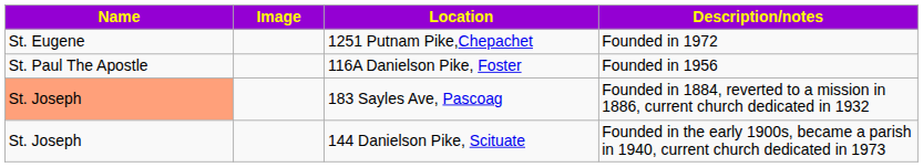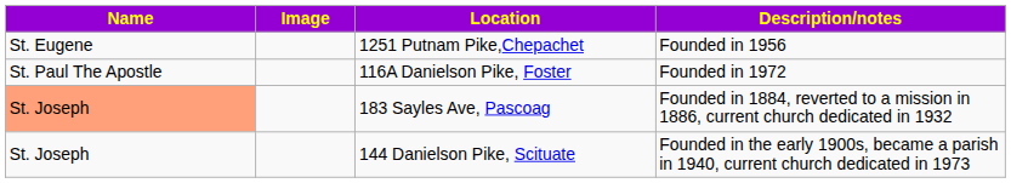 <table class="wikitable sortable" style="width:75%">
 <tr>
 <th style="background:darkviolet; color:yellow;" width="25%"><strong>Name</strong></th>
 <th style="background:darkviolet; color:yellow;" width="10%"><strong>Image</strong></th>
 <th style="background:darkviolet; color:yellow;" width="30%"><strong>Location</strong></th>
 <th style="background:darkviolet; color:yellow;" width="35%"><strong>Description/notes</strong></th>
 </tr>
 <tr>
 <td>St. Eugene</td>
 <td></td>
 <td>1251 Putnam Pike,<a href='#'>Chepachet</a></td>
-<td>Founded in 1972</td>
+<td>Founded in 1956</td>
 </tr>
 <tr>
 <td>St. Paul The Apostle</td>
 <td></td>
 <td>116A Danielson Pike, <a href='#'>Foster</a></td>
-<td>Founded in 1956</td>
+<td>Founded in 1972</td>
 </tr>
 <tr>
 <td style="background: lightsalmon;">St. Joseph</td>
 <td></td>
 <td>183 Sayles Ave, <a href='#'>Pascoag</a></td>
 <td>Founded in 1884, reverted to a mission in 1886, current church dedicated in 1932</td>
 </tr>
 <tr>
 <td>St. Joseph</td>
 <td></td>
 <td>144 Danielson Pike, <a href='#'>Scituate</a></td>
 <td>Founded in the early 1900s, became a parish in 1940, current church dedicated in 1973</td>
 </tr>
 </table>
